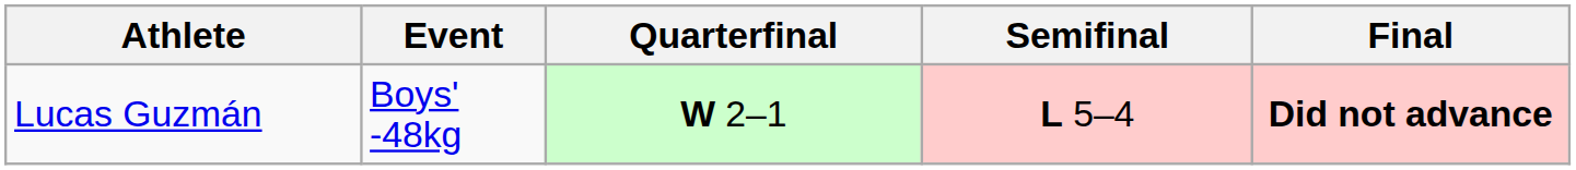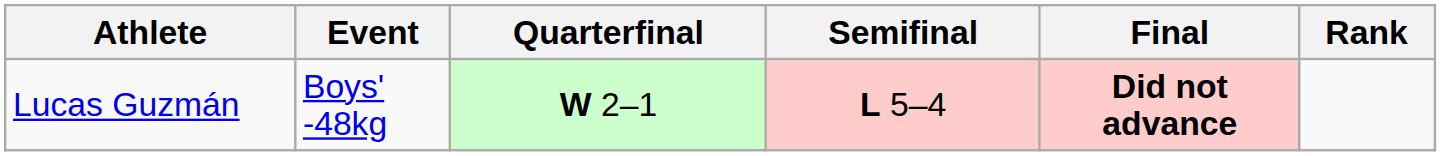 <table class="wikitable" width="98%" style="text-align:left; font-size:90%">
 <tr>
 <th width="11%">Athlete</th>
 <th width="4%">Event</th>
 <th width="9%">Quarterfinal</th>
 <th width="9%">Semifinal</th>
 <th width="9%">Final</th>
+<th width="3%">Rank</th>
 </tr>
 <tr>
 <td><a href='#'>Lucas Guzmán</a></td>
 <td><a href='#'>Boys' -48kg</a></td>
 <td align=center bgcolor=ccffcc><strong>W</strong> 2–1<br></td>
 <td align=center bgcolor="#ffcccc"><strong>L</strong> 5–4<br></td>
 <td align=center bgcolor="#ffcccc"><strong>Did not advance</strong></td>
+<td align=center></td>
 </tr>
 </table>
